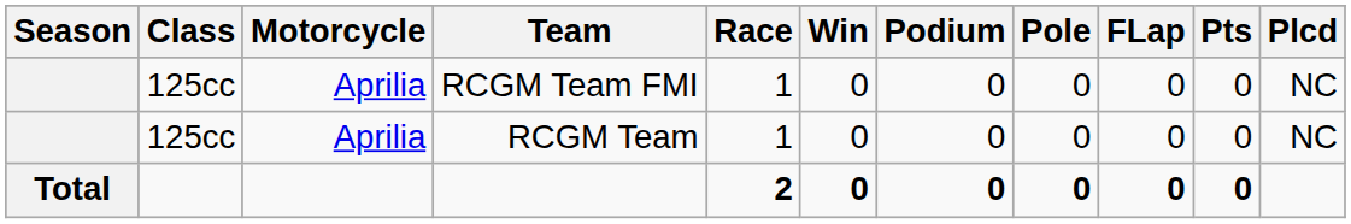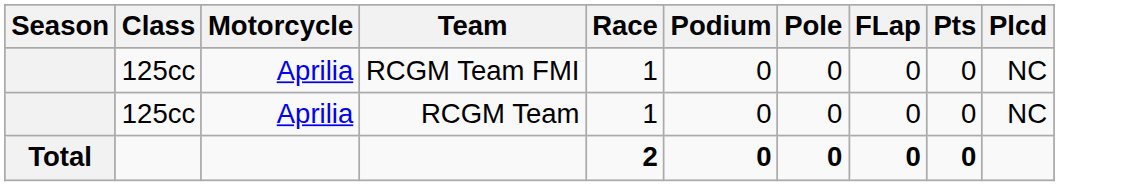 <table class="wikitable" style=text-align:right>
 <tr>
 <th>Season</th>
 <th>Class</th>
 <th>Motorcycle</th>
 <th>Team</th>
 <th>Race</th>
-<th>Win</th>
 <th>Podium</th>
 <th>Pole</th>
 <th>FLap</th>
 <th>Pts</th>
 <th>Plcd</th>
 </tr>
 <tr>
 <th></th>
 <td>125cc</td>
 <td><a href='#'>Aprilia</a></td>
 <td>RCGM Team FMI</td>
 <td>1</td>
 <td>0</td>
 <td>0</td>
 <td>0</td>
 <td>0</td>
-<td>0</td>
 <td>NC</td>
 </tr>
 <tr>
 <th></th>
 <td>125cc</td>
 <td><a href='#'>Aprilia</a></td>
 <td>RCGM Team</td>
 <td>1</td>
-<td>0</td>
 <td>0</td>
 <td>0</td>
 <td>0</td>
 <td>0</td>
 <td>NC</td>
 </tr>
 <tr>
 <th>Total</th>
 <td></td>
 <td></td>
 <td></td>
 <td><strong>2</strong></td>
 <td><strong>0</strong></td>
 <td><strong>0</strong></td>
 <td><strong>0</strong></td>
 <td><strong>0</strong></td>
-<td><strong>0</strong></td>
 <td></td>
 </tr>
 </table>
